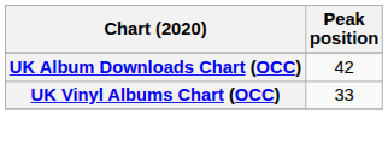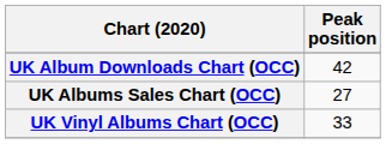 <table class="wikitable sortable plainrowheaders" style="text-align:center">
 <tr>
 <th scope="col">Chart (2020)</th>
 <th scope="col">Peak<br>position</th>
 </tr>
 <tr>
 </tr>
 <tr>
 <th scope="row"><a href='#'>UK Album Downloads Chart</a> (<a href='#'>OCC</a>)</th>
 <td>42</td>
 </tr>
 <tr>
+<th scope="row">UK Albums Sales Chart (<a href='#'>OCC</a>)</th>
+<td>27</td>
+</tr>
+<tr>
 <th scope="row"><a href='#'>UK Vinyl Albums Chart</a> (<a href='#'>OCC</a>)</th>
 <td>33</td>
 </tr>
 <tr>
 </tr>
 </table>
